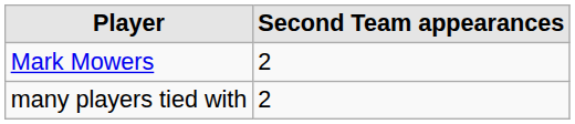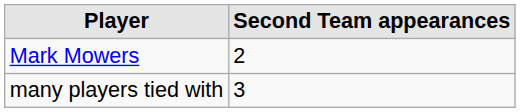 <table class="wikitable">
 <tr>
 <th style="background:#e5e5e5;">Player</th>
 <th style="background:#e5e5e5;">Second Team appearances</th>
 </tr>
 <tr>
 <td><a href='#'>Mark Mowers</a></td>
 <td>2</td>
 </tr>
 <tr>
 <td>many players tied with</td>
-<td>2</td>
+<td>3</td>
 </tr>
 </table>
